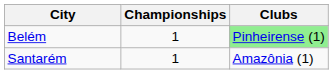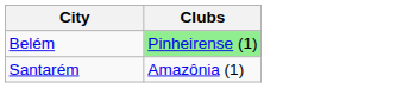 <table class="wikitable">
 <tr>
 <th style="width:130px">City</th>
-<th>Championships</th>
 <th>Clubs</th>
 </tr>
 <tr>
 <td> <a href='#'>Belém</a></td>
-<td align="center">1</td>
 <td style="background: lightgreen;"><a href='#'>Pinheirense</a> (1)</td>
 </tr>
 <tr>
 <td> <a href='#'>Santarém</a></td>
-<td align="center">1</td>
 <td><a href='#'>Amazônia</a> (1)</td>
 </tr>
 </table>
